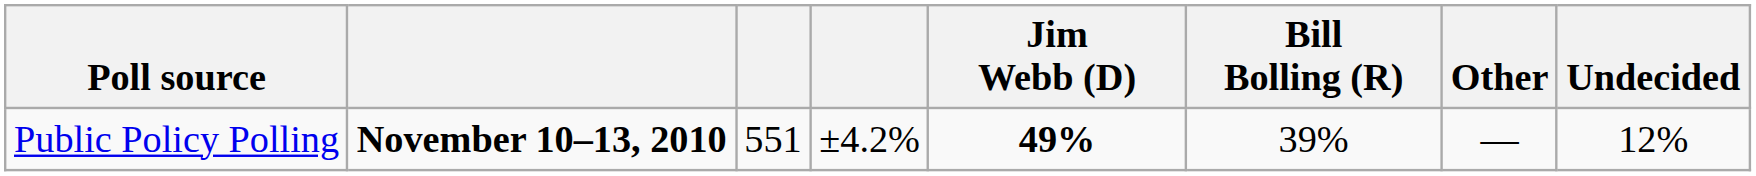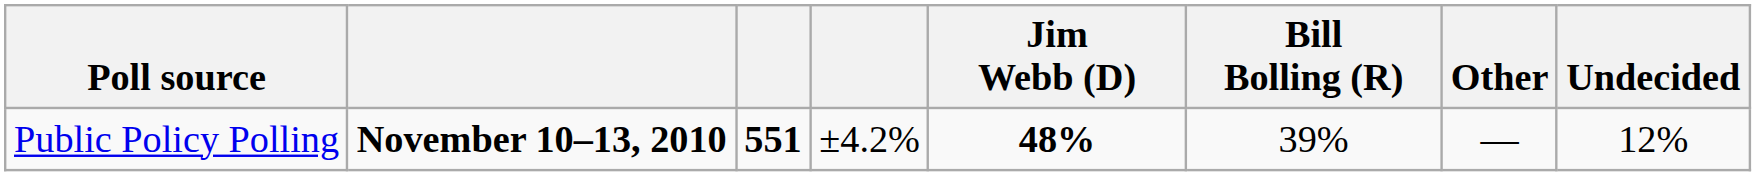 <table class="wikitable" style="text-align:center">
 <tr valign= bottom>
 <th>Poll source</th>
 <th></th>
 <th></th>
 <th></th>
 <th style="width:100px;">Jim<br>Webb (D)</th>
 <th style="width:100px;">Bill<br>Bolling (R)</th>
 <th>Other</th>
 <th>Undecided</th>
 </tr>
 <tr>
 <td align=left><a href='#'>Public Policy Polling</a></td>
 <td><strong>November 10–13, 2010</strong></td>
-<td>551</td>
+<td><strong>551</strong></td>
 <td>±4.2%</td>
-<td><strong>49%</strong></td>
+<td><strong>48%</strong></td>
 <td>39%</td>
 <td>—</td>
 <td>12%</td>
 </tr>
 </table>
